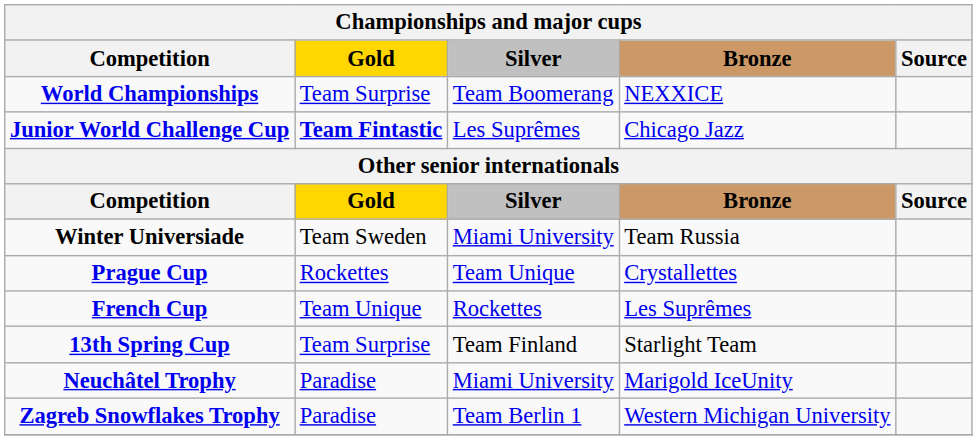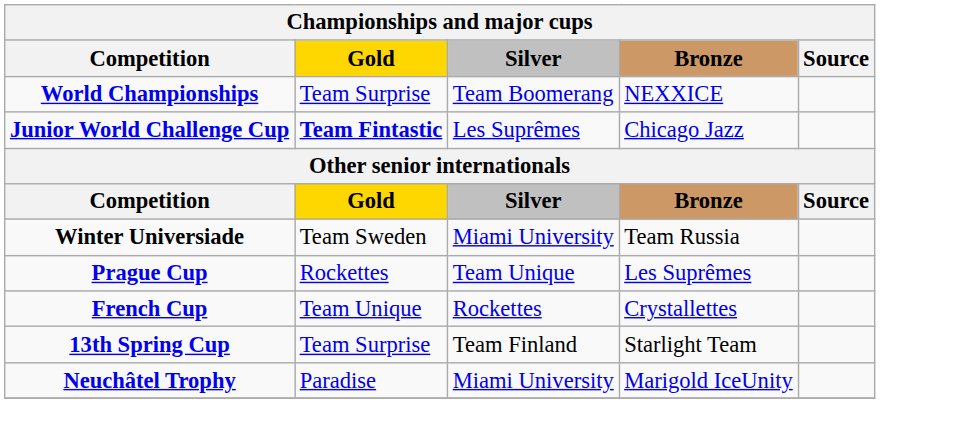 <table class="wikitable">
 <tr>
 <th colspan=5>Championships and major cups</th>
 </tr>
 <tr>
 <th>Competition</th>
 <td align=center bgcolor=gold><strong>Gold</strong></td>
 <td align=center bgcolor=silver><strong>Silver</strong></td>
 <td align=center bgcolor=cc9966><strong>Bronze</strong></td>
 <th>Source</th>
 </tr>
 <tr>
 <td align="center"><strong><a href='#'>World Championships</a></strong></td>
 <td> <a href='#'>Team Surprise</a></td>
 <td> <a href='#'>Team Boomerang</a></td>
 <td> <a href='#'>NEXXICE</a></td>
 <td align="center"></td>
 </tr>
 <tr>
 <td align="center"><strong><a href='#'>Junior World Challenge Cup</a></strong></td>
 <td><strong> <a href='#'>Team Fintastic</a></strong></td>
 <td> <a href='#'>Les Suprêmes</a></td>
 <td> <a href='#'>Chicago Jazz</a></td>
 <td align="center"></td>
 </tr>
 <tr>
 <th colspan=5>Other senior internationals</th>
 </tr>
 <tr>
 <th>Competition</th>
 <td align=center bgcolor=gold><strong>Gold</strong></td>
 <td align=center bgcolor=silver><strong>Silver</strong></td>
 <td align=center bgcolor=cc9966><strong>Bronze</strong></td>
 <th>Source</th>
 </tr>
 <tr>
 <td align="center"><strong>Winter Universiade</strong></td>
 <td> Team Sweden</td>
 <td> <a href='#'>Miami University</a></td>
 <td> Team Russia</td>
 <td align="center"></td>
 </tr>
 <tr>
 <td align="center"><strong><a href='#'>Prague Cup</a></strong></td>
 <td> <a href='#'>Rockettes</a></td>
 <td> <a href='#'>Team Unique</a></td>
-<td> <a href='#'>Crystallettes</a></td>
+<td> <a href='#'>Les Suprêmes</a></td>
 <td align="center"></td>
 </tr>
 <tr>
 <td align="center"><strong><a href='#'>French Cup</a></strong></td>
 <td> <a href='#'>Team Unique</a></td>
 <td> <a href='#'>Rockettes</a></td>
-<td> <a href='#'>Les Suprêmes</a></td>
+<td> <a href='#'>Crystallettes</a></td>
 <td align="center"></td>
 </tr>
 <tr>
 <td align="center"><strong><a href='#'>13th Spring Cup</a></strong></td>
 <td> <a href='#'>Team Surprise</a></td>
 <td> Team Finland</td>
 <td> Starlight Team</td>
 <td align="center"></td>
 </tr>
 <tr>
 <td align="center"><strong><a href='#'>Neuchâtel Trophy</a></strong></td>
 <td> <a href='#'>Paradise</a></td>
 <td> <a href='#'>Miami University</a></td>
 <td> <a href='#'>Marigold IceUnity</a></td>
 <td align="center"></td>
 </tr>
 <tr>
-<td align="center"><strong><a href='#'>Zagreb Snowflakes Trophy</a></strong></td>
-<td> <a href='#'>Paradise</a></td>
-<td> <a href='#'>Team Berlin 1</a></td>
-<td> <a href='#'>Western Michigan University</a></td>
-<td align="center"></td>
-</tr>
-<tr>
 </tr>
 </table>
